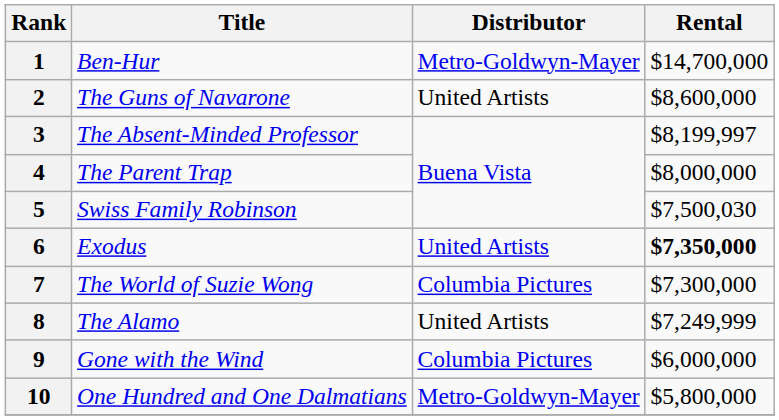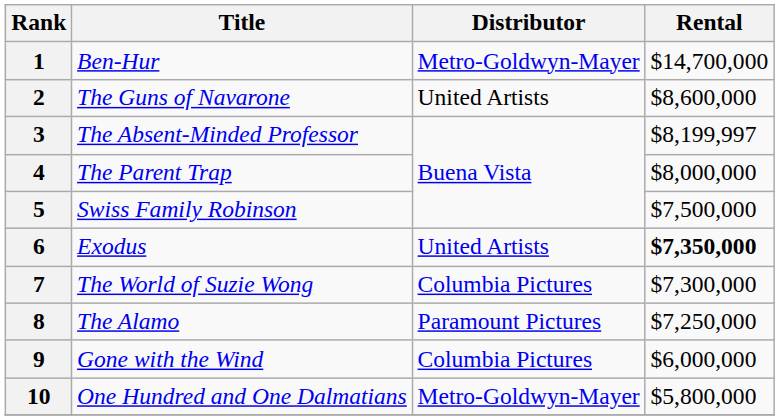 <table class="wikitable sortable" style="margin:auto; margin:auto;">
 <tr>
 <th>Rank</th>
 <th>Title</th>
 <th>Distributor</th>
 <th>Rental</th>
 </tr>
 <tr>
 <th style="text-align:center;">1</th>
 <td><em><a href='#'>Ben-Hur</a></em></td>
 <td><a href='#'>Metro-Goldwyn-Mayer</a></td>
 <td>$14,700,000</td>
 </tr>
 <tr>
 <th style="text-align:center;">2</th>
 <td><em><a href='#'>The Guns of Navarone</a></em></td>
 <td>United Artists</td>
 <td>$8,600,000</td>
 </tr>
 <tr>
 <th style="text-align:center;">3</th>
 <td><em><a href='#'>The Absent-Minded Professor</a></em></td>
 <td rowspan="3"><a href='#'>Buena Vista</a></td>
 <td>$8,199,997</td>
 </tr>
 <tr>
 <th style="text-align:center;">4</th>
 <td><em><a href='#'>The Parent Trap</a></em></td>
 <td>$8,000,000</td>
 </tr>
 <tr>
 <th style="text-align:center;">5</th>
 <td><em><a href='#'>Swiss Family Robinson</a></em></td>
-<td>$7,500,030</td>
+<td>$7,500,000</td>
 </tr>
 <tr>
 <th style="text-align:center;">6</th>
 <td><em><a href='#'>Exodus</a></em></td>
 <td><a href='#'>United Artists</a></td>
 <td><strong>$7,350,000</strong></td>
 </tr>
 <tr>
 <th style="text-align:center;">7</th>
 <td><em><a href='#'>The World of Suzie Wong</a></em></td>
 <td><a href='#'>Columbia Pictures</a></td>
 <td>$7,300,000</td>
 </tr>
 <tr>
 <th style="text-align:center;">8</th>
 <td><em><a href='#'>The Alamo</a></em></td>
-<td>United Artists</td>
-<td>$7,249,999</td>
+<td><a href='#'>Paramount Pictures</a></td>
+<td>$7,250,000</td>
 </tr>
 <tr>
 <th style="text-align:center;">9</th>
 <td><em><a href='#'>Gone with the Wind</a></em></td>
 <td><a href='#'>Columbia Pictures</a></td>
 <td>$6,000,000</td>
 </tr>
 <tr>
 <th style="text-align:center;">10</th>
 <td><em><a href='#'>One Hundred and One Dalmatians</a></em></td>
 <td><a href='#'>Metro-Goldwyn-Mayer</a></td>
 <td>$5,800,000</td>
 </tr>
 <tr>
 </tr>
 </table>
